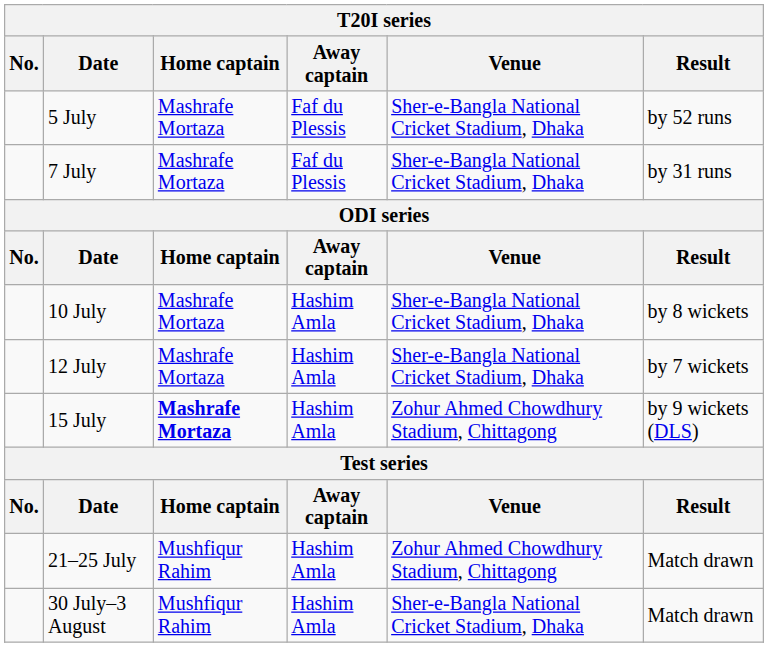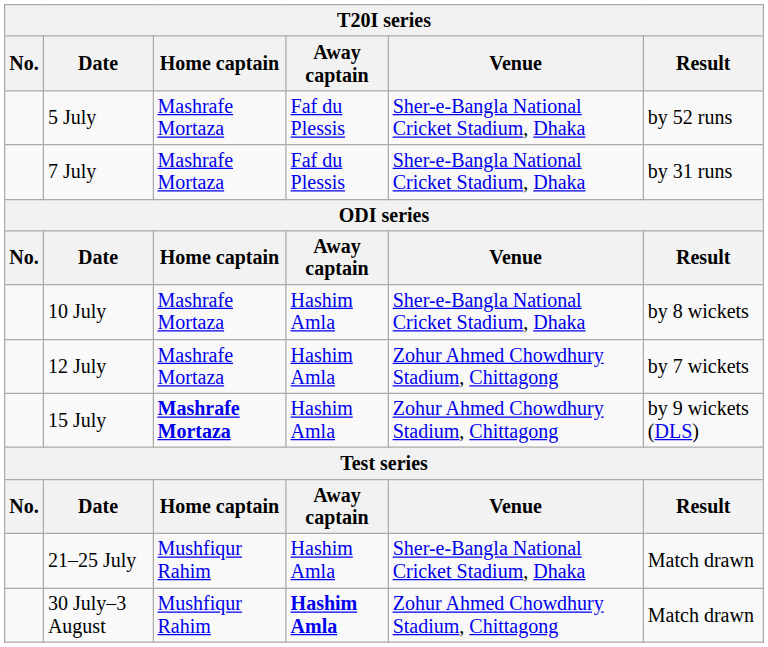 <table class="wikitable">
 <tr>
 <th colspan="9">T20I series</th>
 </tr>
 <tr>
 <th>No.</th>
 <th>Date</th>
 <th>Home captain</th>
 <th>Away captain</th>
 <th>Venue</th>
 <th>Result</th>
 </tr>
 <tr>
 <td></td>
 <td>5 July</td>
 <td><a href='#'>Mashrafe Mortaza</a></td>
 <td><a href='#'>Faf du Plessis</a></td>
 <td><a href='#'>Sher-e-Bangla National Cricket Stadium</a>, <a href='#'>Dhaka</a></td>
 <td> by 52 runs</td>
 </tr>
 <tr>
 <td></td>
 <td>7 July</td>
 <td><a href='#'>Mashrafe Mortaza</a></td>
 <td><a href='#'>Faf du Plessis</a></td>
 <td><a href='#'>Sher-e-Bangla National Cricket Stadium</a>, <a href='#'>Dhaka</a></td>
 <td> by 31 runs</td>
 </tr>
 <tr>
 <th colspan="9">ODI series</th>
 </tr>
 <tr>
 <th>No.</th>
 <th>Date</th>
 <th>Home captain</th>
 <th>Away captain</th>
 <th>Venue</th>
 <th>Result</th>
 </tr>
 <tr>
 <td></td>
 <td>10 July</td>
 <td><a href='#'>Mashrafe Mortaza</a></td>
 <td><a href='#'>Hashim Amla</a></td>
 <td><a href='#'>Sher-e-Bangla National Cricket Stadium</a>, <a href='#'>Dhaka</a></td>
 <td> by 8 wickets</td>
 </tr>
 <tr>
 <td></td>
 <td>12 July</td>
 <td><a href='#'>Mashrafe Mortaza</a></td>
 <td><a href='#'>Hashim Amla</a></td>
-<td><a href='#'>Sher-e-Bangla National Cricket Stadium</a>, <a href='#'>Dhaka</a></td>
+<td><a href='#'>Zohur Ahmed Chowdhury Stadium</a>, <a href='#'>Chittagong</a></td>
 <td> by 7 wickets</td>
 </tr>
 <tr>
 <td></td>
 <td>15 July</td>
 <td><strong><a href='#'>Mashrafe Mortaza</a></strong></td>
 <td><a href='#'>Hashim Amla</a></td>
 <td><a href='#'>Zohur Ahmed Chowdhury Stadium</a>, <a href='#'>Chittagong</a></td>
 <td> by 9 wickets (<a href='#'>DLS</a>)</td>
 </tr>
 <tr>
 <th colspan="9">Test series</th>
 </tr>
 <tr>
 <th>No.</th>
 <th>Date</th>
 <th>Home captain</th>
 <th>Away captain</th>
 <th>Venue</th>
 <th>Result</th>
 </tr>
 <tr>
 <td></td>
 <td>21–25 July</td>
 <td><a href='#'>Mushfiqur Rahim</a></td>
 <td><a href='#'>Hashim Amla</a></td>
-<td><a href='#'>Zohur Ahmed Chowdhury Stadium</a>, <a href='#'>Chittagong</a></td>
+<td><a href='#'>Sher-e-Bangla National Cricket Stadium</a>, <a href='#'>Dhaka</a></td>
 <td>Match drawn</td>
 </tr>
 <tr>
 <td></td>
 <td>30 July–3 August</td>
 <td><a href='#'>Mushfiqur Rahim</a></td>
-<td><a href='#'>Hashim Amla</a></td>
-<td><a href='#'>Sher-e-Bangla National Cricket Stadium</a>, <a href='#'>Dhaka</a></td>
+<td><strong><a href='#'>Hashim Amla</a></strong></td>
+<td><a href='#'>Zohur Ahmed Chowdhury Stadium</a>, <a href='#'>Chittagong</a></td>
 <td>Match drawn</td>
 </tr>
 </table>
